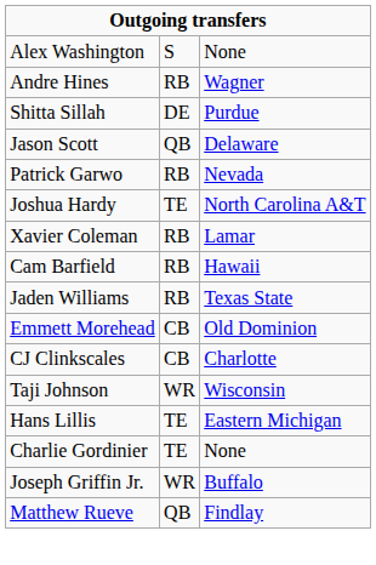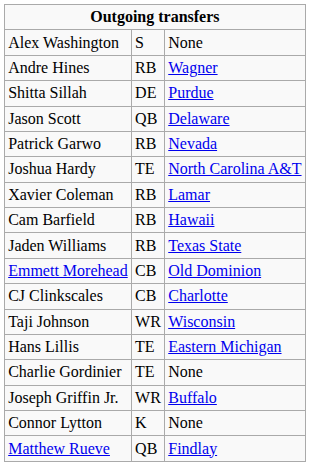 <table class="wikitable">
 <tr>
 <td align="center" Colspan="3"><strong>Outgoing transfers</strong><br></td>
 </tr>
 <tr>
 </tr>
 <tr>
 <td>Alex Washington</td>
 <td>S</td>
 <td>None</td>
 </tr>
 <tr>
 <td>Andre Hines</td>
 <td>RB</td>
 <td><a href='#'>Wagner</a></td>
 </tr>
 <tr>
 <td>Shitta Sillah</td>
 <td>DE</td>
 <td><a href='#'>Purdue</a></td>
 </tr>
 <tr>
 <td>Jason Scott</td>
 <td>QB</td>
 <td><a href='#'>Delaware</a></td>
 </tr>
 <tr>
 <td>Patrick Garwo</td>
 <td>RB</td>
 <td><a href='#'>Nevada</a></td>
 </tr>
 <tr>
 <td>Joshua Hardy</td>
 <td>TE</td>
 <td><a href='#'>North Carolina A&T</a></td>
 </tr>
 <tr>
 <td>Xavier Coleman</td>
 <td>RB</td>
 <td><a href='#'>Lamar</a></td>
 </tr>
 <tr>
 <td>Cam Barfield</td>
 <td>RB</td>
 <td><a href='#'>Hawaii</a></td>
 </tr>
 <tr>
 <td>Jaden Williams</td>
 <td>RB</td>
 <td><a href='#'>Texas State</a></td>
 </tr>
 <tr>
 <td><a href='#'>Emmett Morehead</a></td>
 <td>CB</td>
 <td><a href='#'>Old Dominion</a></td>
 </tr>
 <tr>
 <td>CJ Clinkscales</td>
 <td>CB</td>
 <td><a href='#'>Charlotte</a></td>
 </tr>
 <tr>
 <td>Taji Johnson</td>
 <td>WR</td>
 <td><a href='#'>Wisconsin</a></td>
 </tr>
 <tr>
 <td>Hans Lillis</td>
 <td>TE</td>
 <td><a href='#'>Eastern Michigan</a></td>
 </tr>
 <tr>
 <td>Charlie Gordinier</td>
 <td>TE</td>
 <td>None</td>
 </tr>
 <tr>
 <td>Joseph Griffin Jr.</td>
 <td>WR</td>
 <td><a href='#'>Buffalo</a></td>
 </tr>
 <tr>
+<td>Connor Lytton</td>
+<td>K</td>
+<td>None</td>
+</tr>
+<tr>
 <td><a href='#'>Matthew Rueve</a></td>
 <td>QB</td>
 <td><a href='#'>Findlay</a></td>
 </tr>
 <tr>
 </tr>
 </table>
